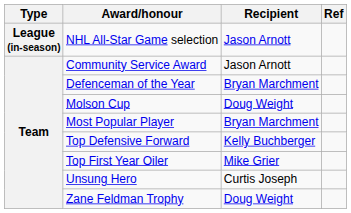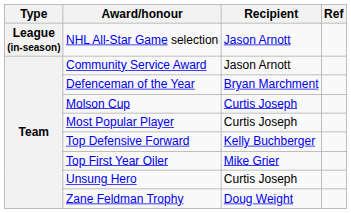 <table class="wikitable">
 <tr>
 <th scope="col">Type</th>
 <th scope="col">Award/honour</th>
 <th scope="col">Recipient</th>
 <th scope="col">Ref</th>
 </tr>
 <tr>
 <th scope="row">League<br><small>(in-season)</small></th>
 <td><a href='#'>NHL All-Star Game</a> selection</td>
 <td><a href='#'>Jason Arnott</a></td>
 <td></td>
 </tr>
 <tr>
 <th scope="row" rowspan="9">Team</th>
 <td><a href='#'>Community Service Award</a></td>
 <td>Jason Arnott</td>
 <td></td>
 </tr>
 <tr>
 <td><a href='#'>Defenceman of the Year</a></td>
 <td><a href='#'>Bryan Marchment</a></td>
 <td></td>
 </tr>
 <tr>
 <td><a href='#'>Molson Cup</a></td>
-<td><a href='#'>Doug Weight</a></td>
+<td><a href='#'>Curtis Joseph</a></td>
 <td></td>
 </tr>
 <tr>
 <td><a href='#'>Most Popular Player</a></td>
-<td><a href='#'>Bryan Marchment</a></td>
+<td>Curtis Joseph</td>
 <td></td>
 </tr>
 <tr>
 <td><a href='#'>Top Defensive Forward</a></td>
 <td><a href='#'>Kelly Buchberger</a></td>
 <td></td>
 </tr>
 <tr>
 <td><a href='#'>Top First Year Oiler</a></td>
 <td><a href='#'>Mike Grier</a></td>
 <td></td>
 </tr>
 <tr>
 <td><a href='#'>Unsung Hero</a></td>
 <td>Curtis Joseph</td>
 <td></td>
 </tr>
 <tr>
 <td><a href='#'>Zane Feldman Trophy</a></td>
 <td><a href='#'>Doug Weight</a></td>
 <td></td>
 </tr>
 </table>
